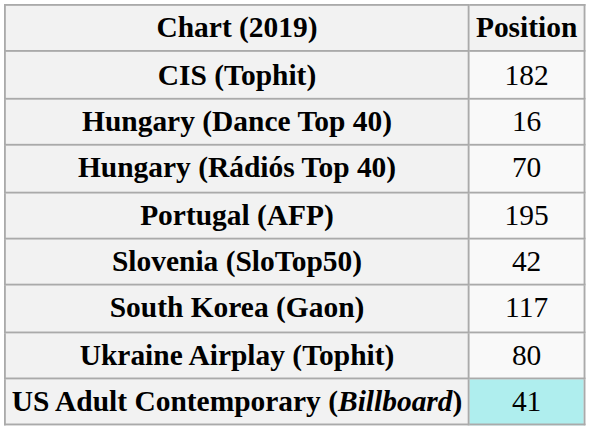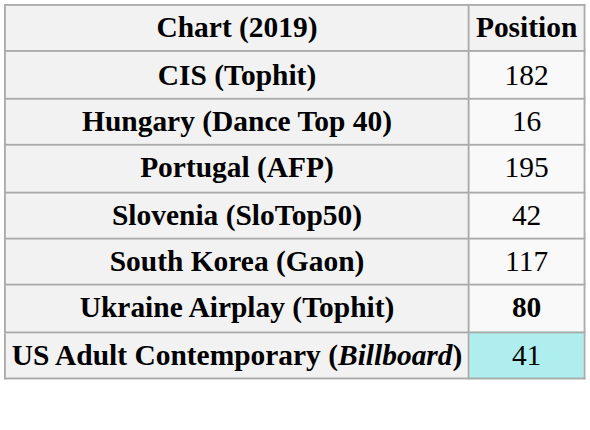 <table class="wikitable sortable plainrowheaders" style="text-align:center">
 <tr>
 <th scope="col">Chart (2019)</th>
 <th scope="col">Position</th>
 </tr>
 <tr>
 <th scope="row">CIS (Tophit)</th>
 <td>182</td>
 </tr>
 <tr>
 <th scope="row">Hungary (Dance Top 40)</th>
 <td>16</td>
-</tr>
-<tr>
-<th scope="row">Hungary (Rádiós Top 40)</th>
-<td>70</td>
 </tr>
 <tr>
 <th scope="row">Portugal (AFP)</th>
 <td>195</td>
 </tr>
 <tr>
 <th scope="row">Slovenia (SloTop50)</th>
 <td>42</td>
 </tr>
 <tr>
 <th scope="row">South Korea (Gaon)</th>
 <td>117</td>
 </tr>
 <tr>
 <th scope="row">Ukraine Airplay (Tophit)</th>
-<td>80</td>
+<td><strong>80</strong></td>
 </tr>
 <tr>
 <th scope="row">US Adult Contemporary (<em>Billboard</em>)</th>
 <td style="background: paleturquoise;">41</td>
 </tr>
 </table>
